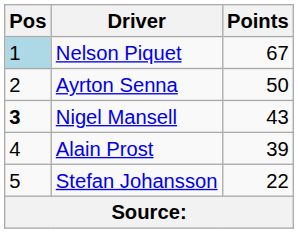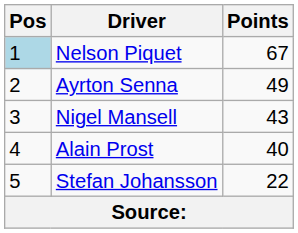 <table class="wikitable" style="font-size: 95%;">
 <tr>
 <th>Pos</th>
 <th>Driver</th>
 <th>Points</th>
 </tr>
 <tr>
 <td style="background: lightblue;">1</td>
 <td> <a href='#'>Nelson Piquet</a></td>
 <td align="right">67</td>
 </tr>
 <tr>
 <td>2</td>
 <td> <a href='#'>Ayrton Senna</a></td>
-<td align="right">50</td>
+<td align="right">49</td>
 </tr>
 <tr>
-<td><strong>3</strong></td>
+<td>3</td>
 <td> <a href='#'>Nigel Mansell</a></td>
 <td align="right">43</td>
 </tr>
 <tr>
 <td>4</td>
 <td> <a href='#'>Alain Prost</a></td>
-<td align="right">39</td>
+<td align="right">40</td>
 </tr>
 <tr>
 <td>5</td>
 <td> <a href='#'>Stefan Johansson</a></td>
 <td align="right">22</td>
 </tr>
 <tr>
 <th colspan=4>Source: </th>
 </tr>
 </table>
